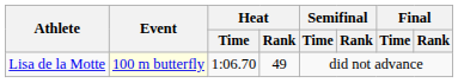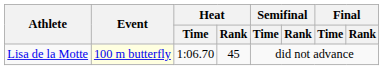 <table class=wikitable style="font-size:90%">
 <tr>
 <th rowspan="2">Athlete</th>
 <th rowspan="2">Event</th>
 <th colspan="2">Heat</th>
 <th colspan="2">Semifinal</th>
 <th colspan="2">Final</th>
 </tr>
 <tr style="font-size:95%">
 <th>Time</th>
 <th>Rank</th>
 <th>Time</th>
 <th>Rank</th>
 <th>Time</th>
 <th>Rank</th>
 </tr>
 <tr align=center>
 <td align=left><a href='#'>Lisa de la Motte</a></td>
 <td align=left style="background: lightyellow;"><a href='#'>100 m butterfly</a></td>
 <td>1:06.70</td>
-<td>49</td>
+<td>45</td>
 <td colspan=4>did not advance</td>
 </tr>
 </table>
